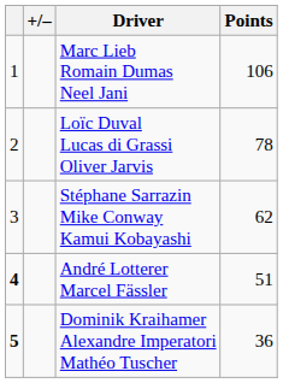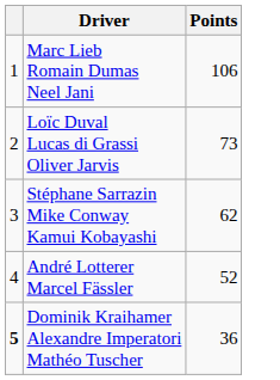 <table class="wikitable" style="font-size: 95%;">
 <tr>
 <th scope="col"></th>
-<th scope="col">+/–</th>
 <th scope="col">Driver</th>
 <th scope="col">Points</th>
 </tr>
 <tr>
 <td align="center">1</td>
-<td align="left"></td>
 <td> <a href='#'>Marc Lieb</a><br> <a href='#'>Romain Dumas</a><br> <a href='#'>Neel Jani</a></td>
 <td align="right">106</td>
 </tr>
 <tr>
 <td align="center">2</td>
-<td align="left"></td>
 <td> <a href='#'>Loïc Duval</a><br> <a href='#'>Lucas di Grassi</a><br> <a href='#'>Oliver Jarvis</a></td>
-<td align="right">78</td>
+<td align="right">73</td>
 </tr>
 <tr>
 <td align="center">3</td>
-<td align="left"></td>
 <td> <a href='#'>Stéphane Sarrazin</a><br> <a href='#'>Mike Conway</a><br> <a href='#'>Kamui Kobayashi</a></td>
 <td align="right">62</td>
 </tr>
 <tr>
-<td align="center"><strong>4</strong></td>
-<td align="left"></td>
+<td align="center">4</td>
 <td> <a href='#'>André Lotterer</a><br> <a href='#'>Marcel Fässler</a></td>
-<td align="right">51</td>
+<td align="right">52</td>
 </tr>
 <tr>
 <td align="center"><strong>5</strong></td>
-<td align="left"></td>
 <td> <a href='#'>Dominik Kraihamer</a><br> <a href='#'>Alexandre Imperatori</a><br> <a href='#'>Mathéo Tuscher</a></td>
 <td align="right">36</td>
 </tr>
 </table>
